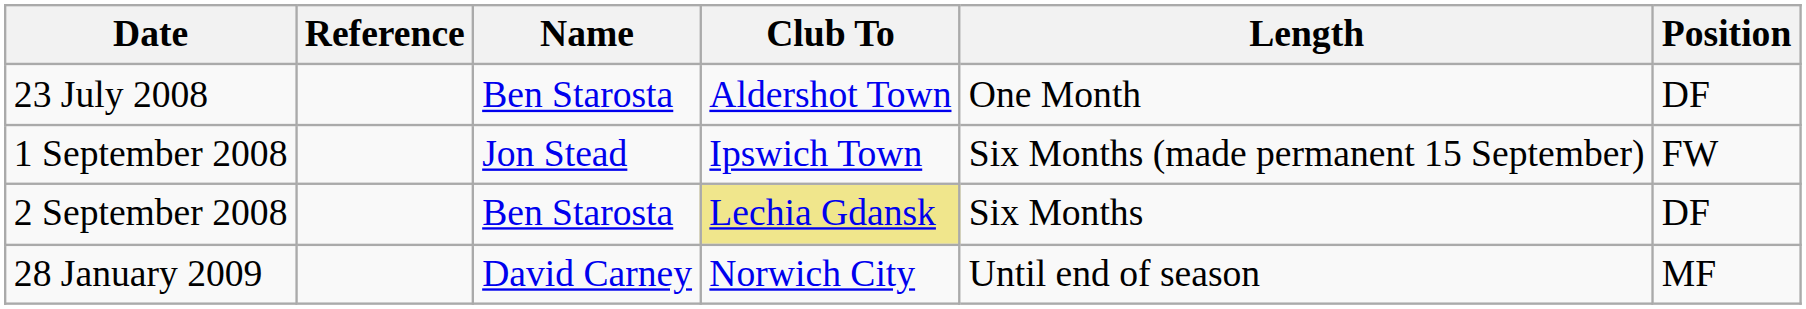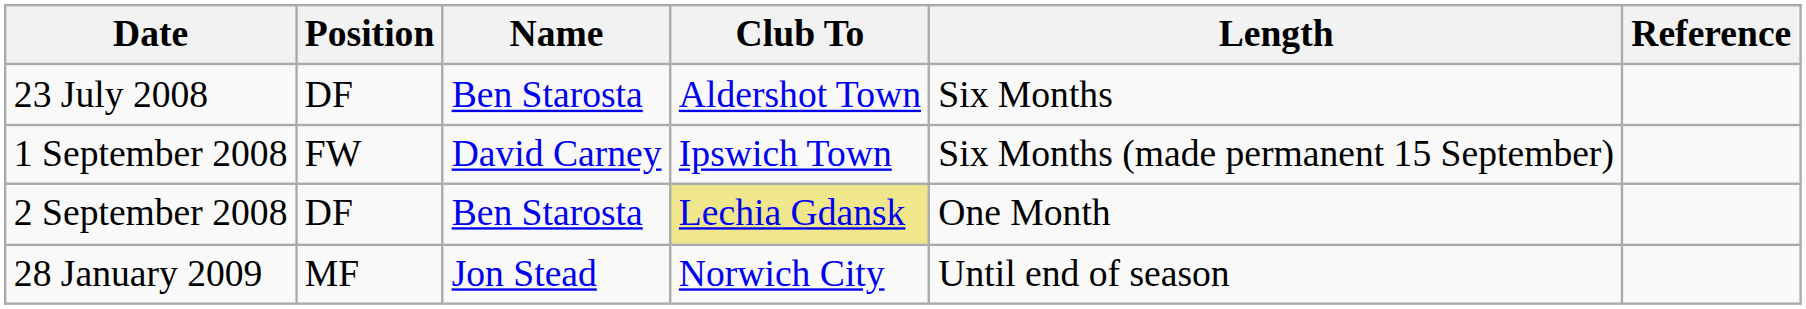 <table class="wikitable">
 <tr>
 <th>Date</th>
-<th>Reference</th>
+<th>Position</th>
 <th>Name</th>
 <th>Club To</th>
 <th>Length</th>
-<th>Position</th>
+<th>Reference</th>
 </tr>
 <tr>
 <td>23 July 2008</td>
-<td></td>
+<td>DF</td>
 <td><a href='#'>Ben Starosta</a></td>
 <td><a href='#'>Aldershot Town</a></td>
-<td>One Month</td>
-<td>DF</td>
+<td>Six Months</td>
+<td></td>
 </tr>
 <tr>
 <td>1 September 2008</td>
-<td></td>
-<td><a href='#'>Jon Stead</a></td>
+<td>FW</td>
+<td><a href='#'>David Carney</a></td>
 <td><a href='#'>Ipswich Town</a></td>
 <td>Six Months (made permanent 15 September)</td>
-<td>FW</td>
+<td></td>
 </tr>
 <tr>
 <td>2 September 2008</td>
-<td></td>
+<td>DF</td>
 <td><a href='#'>Ben Starosta</a></td>
 <td style="background: khaki;"><a href='#'>Lechia Gdansk</a></td>
-<td>Six Months</td>
-<td>DF</td>
+<td>One Month</td>
+<td></td>
 </tr>
 <tr>
 <td>28 January 2009</td>
-<td></td>
-<td><a href='#'>David Carney</a></td>
+<td>MF</td>
+<td><a href='#'>Jon Stead</a></td>
 <td><a href='#'>Norwich City</a></td>
 <td>Until end of season</td>
-<td>MF</td>
+<td></td>
 </tr>
 </table>
